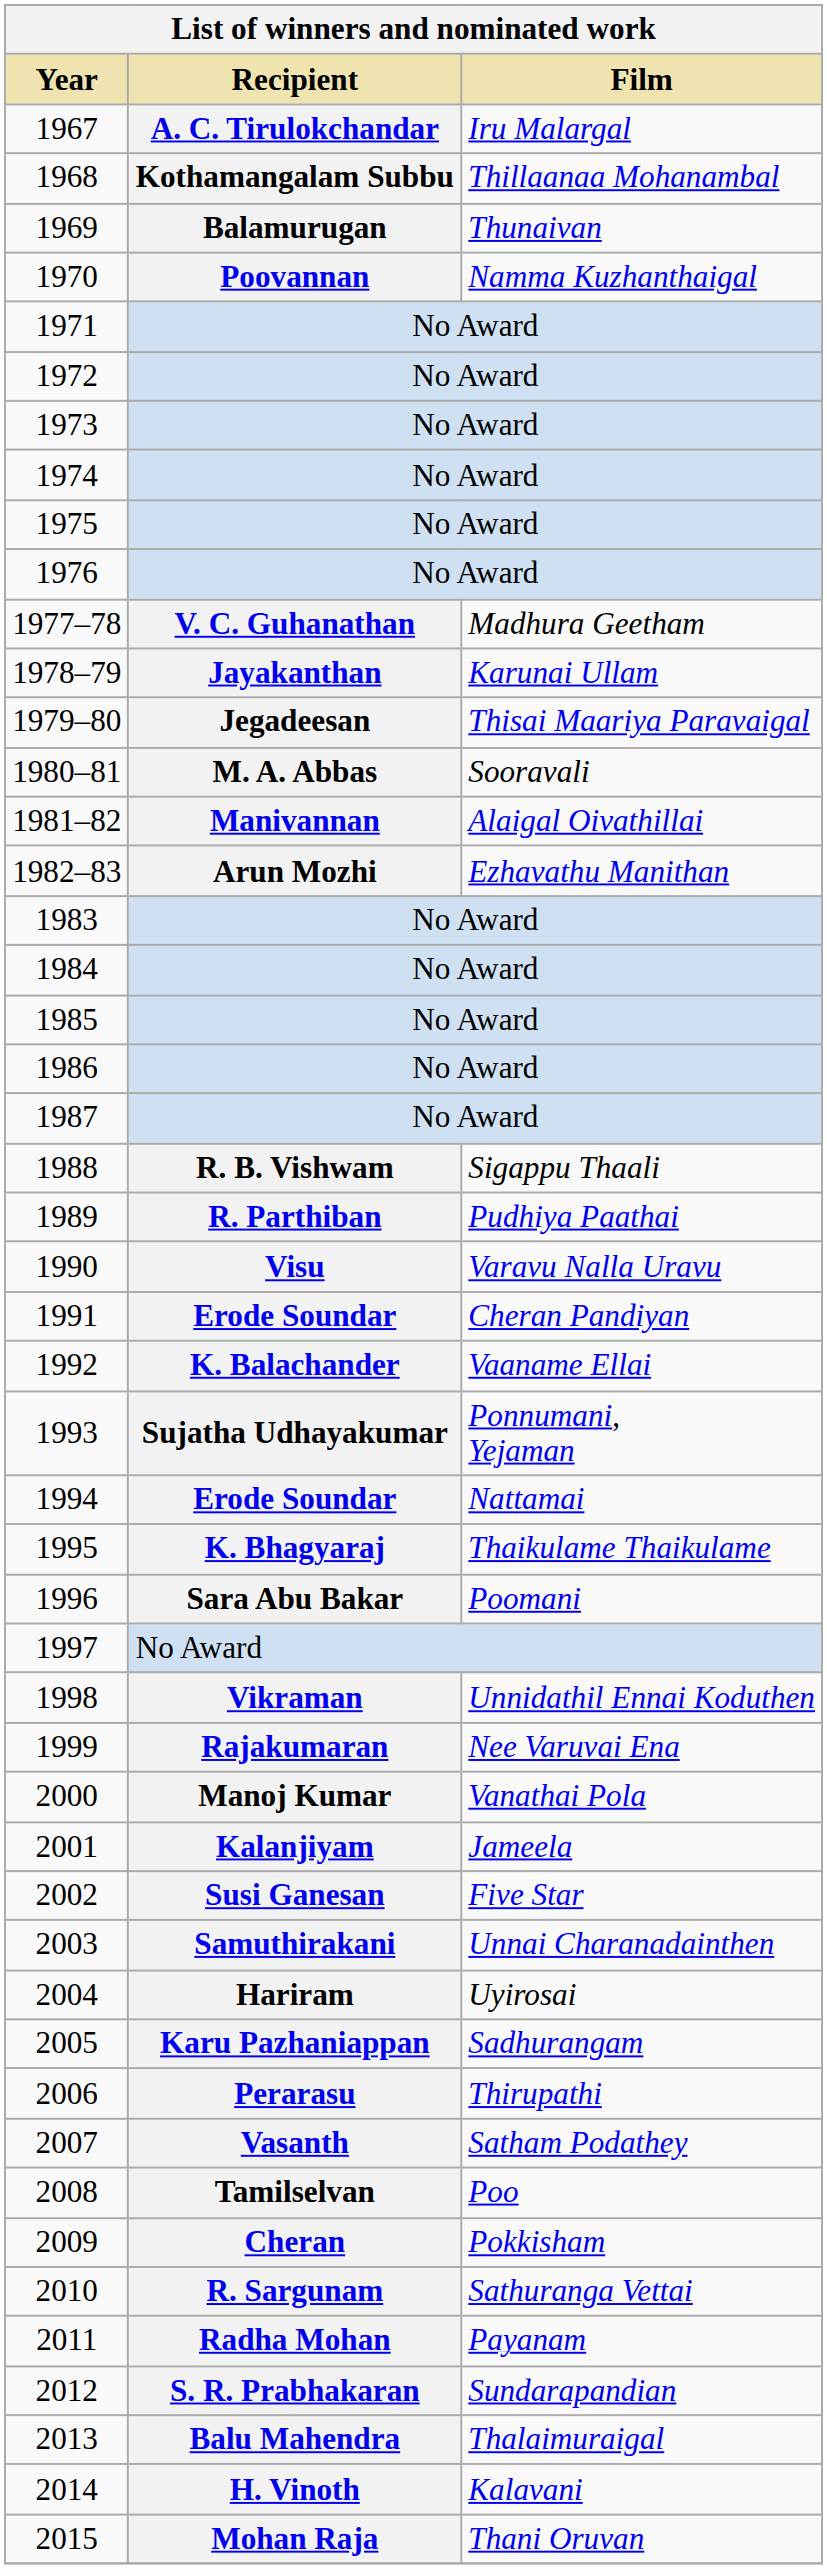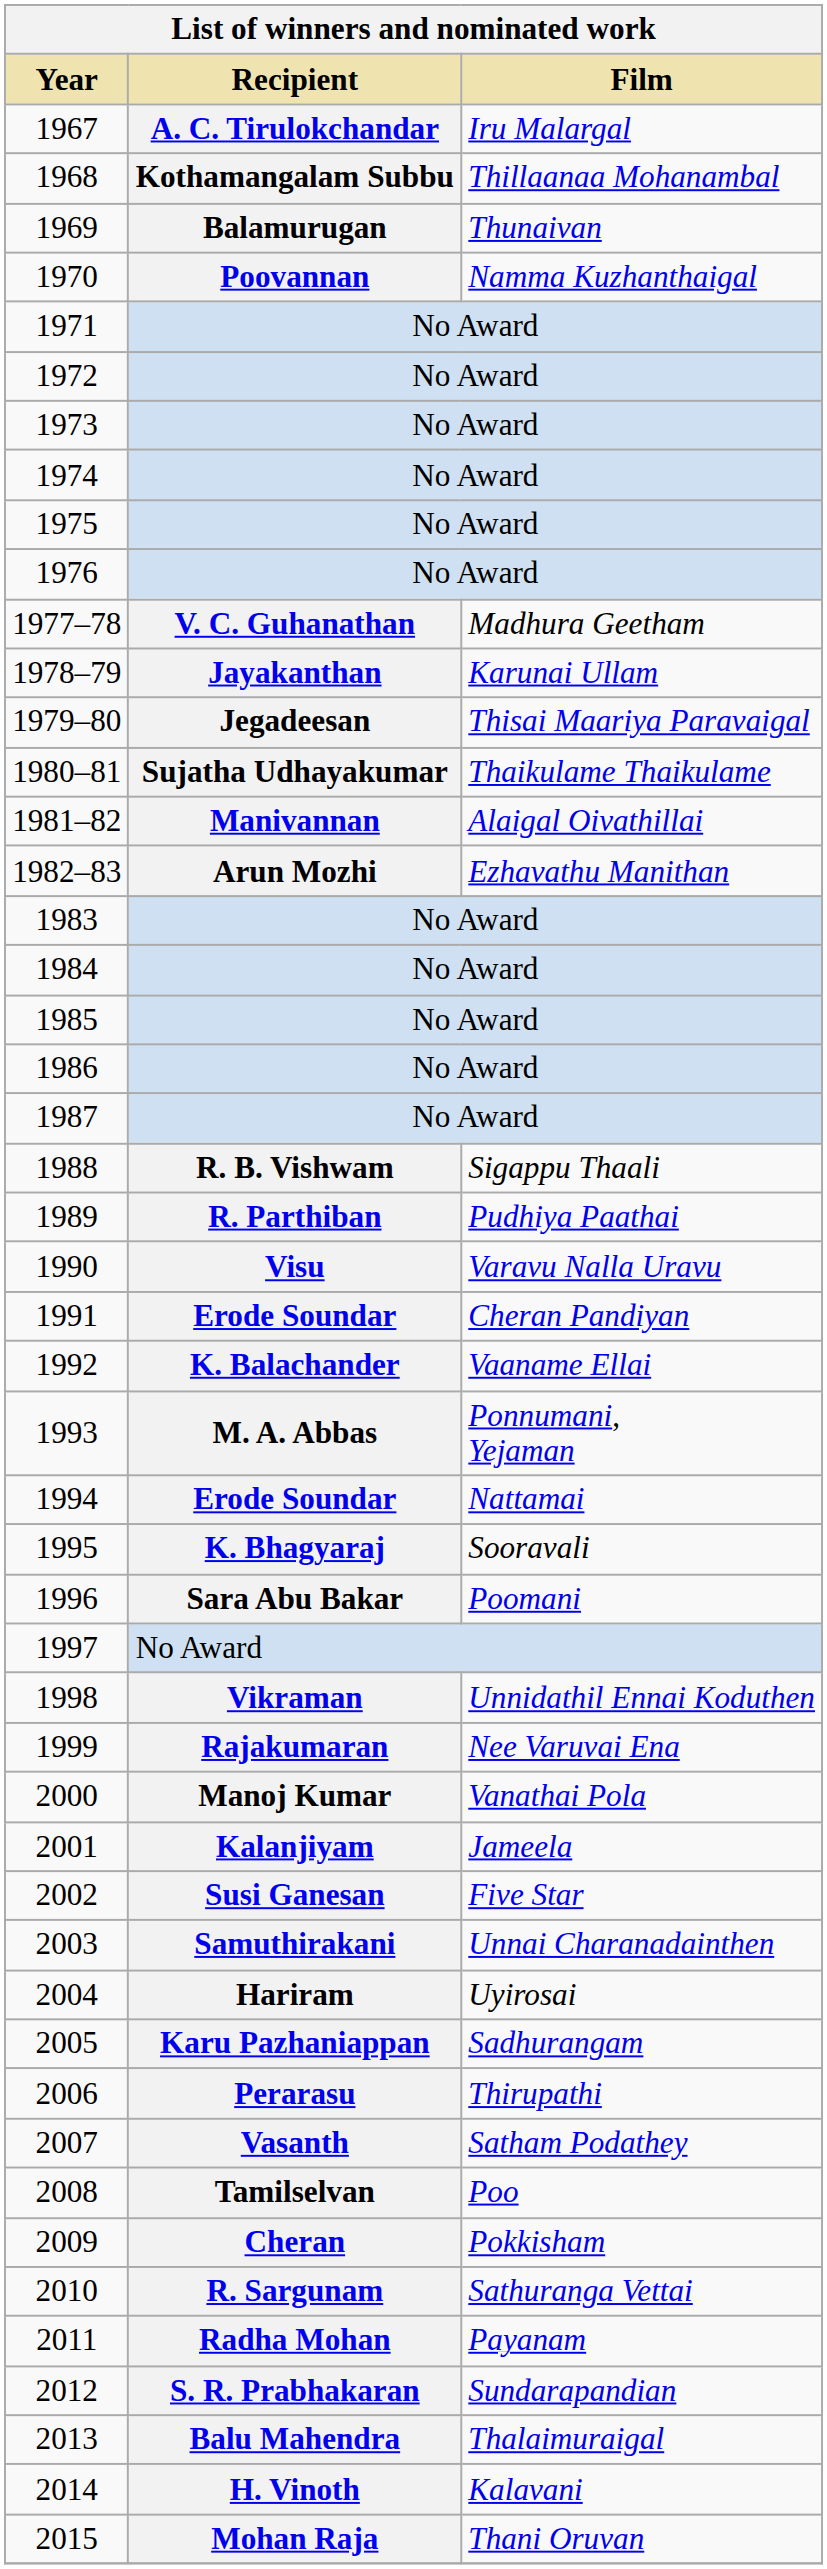 <table class="wikitable sortable plainrowheaders">
 <tr>
 <th colspan="3">List of winners and nominated work</th>
 </tr>
 <tr>
 <th scope="col" style="background:#efe4b0;">Year</th>
 <th scope="col" style="background:#efe4b0;">Recipient</th>
 <th scope="col" style="background:#efe4b0;">Film</th>
 </tr>
 <tr>
 <td style="text-align:center;">1967</td>
 <th scope="row"><a href='#'>A. C. Tirulokchandar</a></th>
 <td><em><a href='#'>Iru Malargal</a></em></td>
 </tr>
 <tr>
 <td style="text-align:center;">1968</td>
 <th scope="row">Kothamangalam Subbu</th>
 <td><em><a href='#'>Thillaanaa Mohanambal</a></em></td>
 </tr>
 <tr>
 <td style="text-align:center;">1969</td>
 <th scope="row">Balamurugan</th>
 <td><em><a href='#'>Thunaivan</a></em></td>
 </tr>
 <tr>
 <td style="text-align:center;">1970</td>
 <th scope="row"><a href='#'>Poovannan</a></th>
 <td><em><a href='#'>Namma Kuzhanthaigal</a></em></td>
 </tr>
 <tr style="text-align:center;">
 <td>1971</td>
 <td style="background:#cee0f2; " colspan="2">No Award</td>
 </tr>
 <tr style="text-align:center;">
 <td>1972</td>
 <td style="background:#cee0f2; " colspan="2">No Award</td>
 </tr>
 <tr style="text-align:center;">
 <td>1973</td>
 <td style="background:#cee0f2; " colspan="2">No Award</td>
 </tr>
 <tr style="text-align:center;">
 <td>1974</td>
 <td style="background:#cee0f2; " colspan="2">No Award</td>
 </tr>
 <tr style="text-align:center;">
 <td>1975</td>
 <td style="background:#cee0f2; " colspan="2">No Award</td>
 </tr>
 <tr style="text-align:center;">
 <td>1976</td>
 <td style="background:#cee0f2; " colspan="2">No Award</td>
 </tr>
 <tr>
 <td style="text-align:center;">1977–78</td>
 <th scope="row"><a href='#'>V. C. Guhanathan</a></th>
 <td><em>Madhura Geetham</em></td>
 </tr>
 <tr>
 <td style="text-align:center;">1978–79</td>
 <th scope="row"><a href='#'>Jayakanthan</a></th>
 <td><em><a href='#'>Karunai Ullam</a></em></td>
 </tr>
 <tr>
 <td style="text-align:center;">1979–80</td>
 <th scope="row">Jegadeesan</th>
 <td><em><a href='#'>Thisai Maariya Paravaigal</a></em></td>
 </tr>
 <tr>
 <td style="text-align:center;">1980–81</td>
-<th scope="row">M. A. Abbas</th>
-<td><em>Sooravali</em></td>
+<th scope="row">Sujatha Udhayakumar</th>
+<td><em><a href='#'>Thaikulame Thaikulame</a></em></td>
 </tr>
 <tr>
 <td style="text-align:center;">1981–82</td>
 <th scope="row"><a href='#'>Manivannan</a></th>
 <td><em><a href='#'>Alaigal Oivathillai</a></em></td>
 </tr>
 <tr>
 <td style="text-align:center;">1982–83</td>
 <th scope="row">Arun Mozhi</th>
 <td><em><a href='#'>Ezhavathu Manithan</a></em></td>
 </tr>
 <tr style="text-align:center;">
 <td>1983</td>
 <td style="background:#cee0f2; " colspan="2">No Award</td>
 </tr>
 <tr style="text-align:center;">
 <td>1984</td>
 <td style="background:#cee0f2; " colspan="2">No Award</td>
 </tr>
 <tr style="text-align:center;">
 <td>1985</td>
 <td style="background:#cee0f2; " colspan="2">No Award</td>
 </tr>
 <tr style="text-align:center;">
 <td>1986</td>
 <td style="background:#cee0f2; " colspan="2">No Award</td>
 </tr>
 <tr style="text-align:center;">
 <td>1987</td>
 <td style="background:#cee0f2; " colspan="2">No Award</td>
 </tr>
 <tr>
 <td style="text-align:center;">1988</td>
 <th scope="row">R. B. Vishwam</th>
 <td><em>Sigappu Thaali</em></td>
 </tr>
 <tr>
 <td style="text-align:center;">1989</td>
 <th scope="row"><a href='#'>R. Parthiban</a></th>
 <td><em><a href='#'>Pudhiya Paathai</a></em></td>
 </tr>
 <tr>
 <td style="text-align:center;">1990</td>
 <th scope="row"><a href='#'>Visu</a></th>
 <td><em><a href='#'>Varavu Nalla Uravu</a></em></td>
 </tr>
 <tr>
 <td style="text-align:center;">1991</td>
 <th scope="row"><a href='#'>Erode Soundar</a></th>
 <td><em><a href='#'>Cheran Pandiyan</a></em></td>
 </tr>
 <tr>
 <td style="text-align:center;">1992</td>
 <th scope="row"><a href='#'>K. Balachander</a></th>
 <td><em><a href='#'>Vaaname Ellai</a></em></td>
 </tr>
 <tr>
 <td style="text-align:center;">1993</td>
-<th scope="row">Sujatha Udhayakumar</th>
+<th scope="row">M. A. Abbas</th>
 <td><em><a href='#'>Ponnumani</a></em>,<br><em><a href='#'>Yejaman</a></em></td>
 </tr>
 <tr>
 <td style="text-align:center;">1994</td>
 <th scope="row"><a href='#'>Erode Soundar</a></th>
 <td><em><a href='#'>Nattamai</a></em></td>
 </tr>
 <tr>
 <td style="text-align:center;">1995</td>
 <th scope="row"><a href='#'>K. Bhagyaraj</a></th>
-<td><em><a href='#'>Thaikulame Thaikulame</a></em></td>
+<td><em>Sooravali</em></td>
 </tr>
 <tr>
 <td style="text-align:center;">1996</td>
 <th scope="row">Sara Abu Bakar</th>
 <td><em><a href='#'>Poomani</a></em></td>
 </tr>
 <tr>
 <td style="text-align:center;">1997</td>
 <td style="background:#cee0f2; " colspan="2">No Award</td>
 </tr>
 <tr>
 <td style="text-align:center;">1998</td>
 <th scope="row"><a href='#'>Vikraman</a></th>
 <td><em><a href='#'>Unnidathil Ennai Koduthen</a></em></td>
 </tr>
 <tr>
 <td style="text-align:center;">1999</td>
 <th scope="row"><a href='#'>Rajakumaran</a></th>
 <td><em><a href='#'>Nee Varuvai Ena</a></em></td>
 </tr>
 <tr>
 <td style="text-align:center;">2000</td>
 <th scope="row">Manoj Kumar</th>
 <td><em><a href='#'>Vanathai Pola</a></em></td>
 </tr>
 <tr>
 <td style="text-align:center;">2001</td>
 <th scope="row"><a href='#'>Kalanjiyam</a></th>
 <td><em><a href='#'>Jameela</a></em></td>
 </tr>
 <tr>
 <td style="text-align:center;">2002</td>
 <th scope="row"><a href='#'>Susi Ganesan</a></th>
 <td><em><a href='#'>Five Star</a></em></td>
 </tr>
 <tr>
 <td style="text-align:center;">2003</td>
 <th scope="row"><a href='#'>Samuthirakani</a></th>
 <td><em><a href='#'>Unnai Charanadainthen</a></em></td>
 </tr>
 <tr>
 <td style="text-align:center;">2004</td>
 <th scope="row">Hariram</th>
 <td><em>Uyirosai</em></td>
 </tr>
 <tr>
 <td style="text-align:center;">2005</td>
 <th scope="row"><a href='#'>Karu Pazhaniappan</a></th>
 <td><em><a href='#'>Sadhurangam</a></em></td>
 </tr>
 <tr>
 <td style="text-align:center;">2006</td>
 <th scope="row"><a href='#'>Perarasu</a></th>
 <td><em><a href='#'>Thirupathi</a></em></td>
 </tr>
 <tr>
 <td style="text-align:center;">2007</td>
 <th scope="row"><a href='#'>Vasanth</a></th>
 <td><em><a href='#'>Satham Podathey</a></em></td>
 </tr>
 <tr>
 <td style="text-align:center;">2008</td>
 <th scope="row">Tamilselvan</th>
 <td><em><a href='#'>Poo</a></em></td>
 </tr>
 <tr>
 <td style="text-align:center;">2009</td>
 <th scope="row"><a href='#'>Cheran</a></th>
 <td><em><a href='#'>Pokkisham</a></em></td>
 </tr>
 <tr>
 <td style="text-align:center;">2010</td>
 <th scope="row"><a href='#'>R. Sargunam</a></th>
 <td><em><a href='#'>Sathuranga Vettai</a></em></td>
 </tr>
 <tr>
 <td style="text-align:center;">2011</td>
 <th scope="row"><a href='#'>Radha Mohan</a></th>
 <td><em><a href='#'>Payanam</a></em></td>
 </tr>
 <tr>
 <td style="text-align:center;">2012</td>
 <th scope="row"><a href='#'>S. R. Prabhakaran</a></th>
 <td><em><a href='#'>Sundarapandian</a></em></td>
 </tr>
 <tr>
 <td style="text-align:center;">2013</td>
 <th scope="row"><a href='#'>Balu Mahendra</a></th>
 <td><em><a href='#'>Thalaimuraigal</a></em></td>
 </tr>
 <tr>
 <td style="text-align:center;">2014</td>
 <th scope="row"><a href='#'>H. Vinoth</a></th>
 <td><em><a href='#'>Kalavani</a></em></td>
 </tr>
 <tr>
 <td style="text-align:center;">2015</td>
 <th scope="row"><a href='#'>Mohan Raja</a></th>
 <td><em><a href='#'>Thani Oruvan</a></em></td>
 </tr>
 <tr>
 </tr>
 </table>
